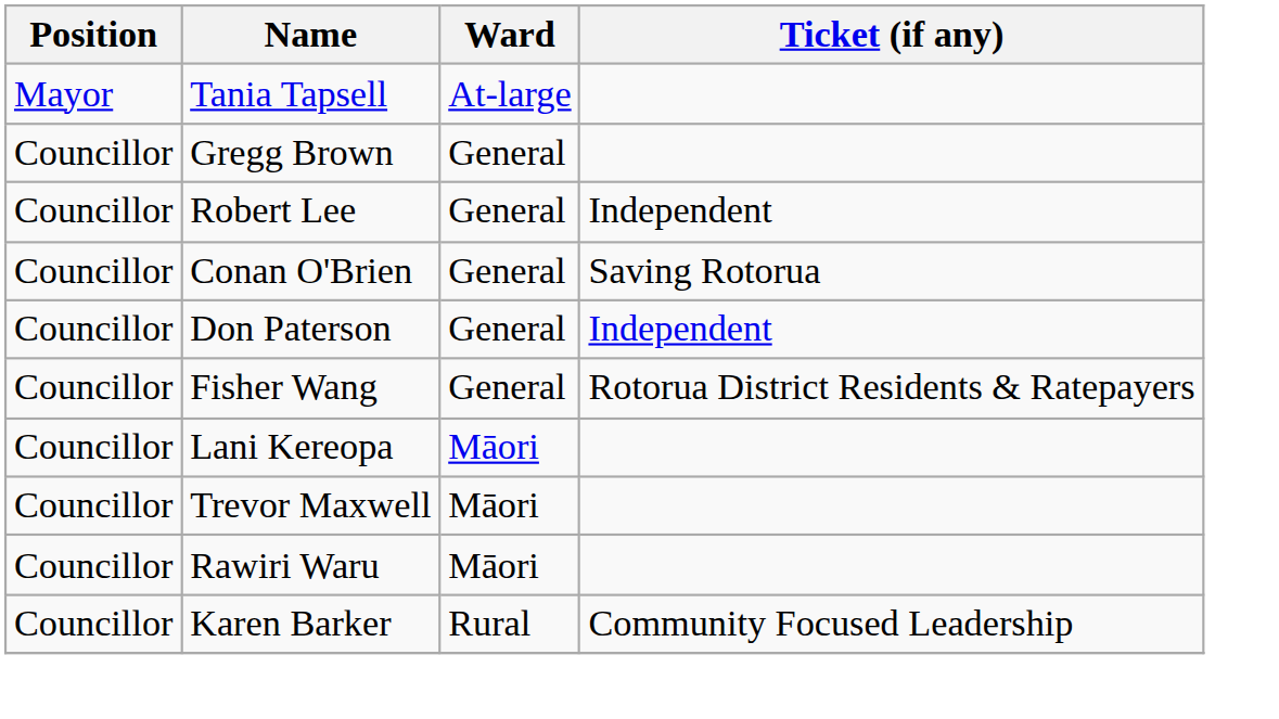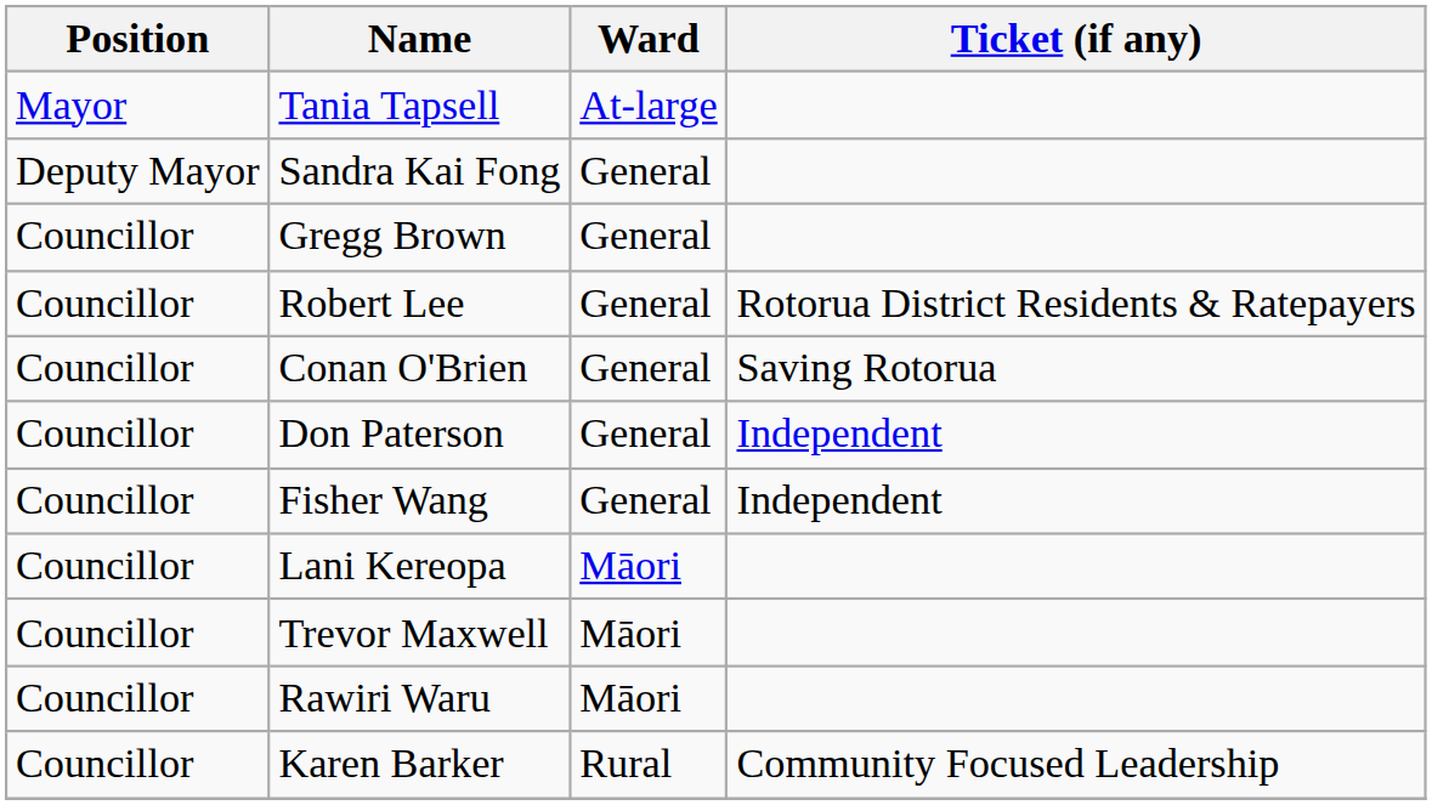 <table class="wikitable">
 <tr>
 <th>Position</th>
 <th>Name</th>
 <th>Ward</th>
 <th><a href='#'>Ticket</a> (if any)</th>
 </tr>
 <tr>
 <td><a href='#'>Mayor</a></td>
 <td><a href='#'>Tania Tapsell</a></td>
 <td><a href='#'>At-large</a></td>
 <td></td>
 </tr>
 <tr>
+<td>Deputy Mayor</td>
+<td>Sandra Kai Fong</td>
+<td>General</td>
+<td></td>
+</tr>
+<tr>
 <td>Councillor</td>
 <td>Gregg Brown</td>
 <td>General</td>
 <td></td>
 </tr>
 <tr>
 <td>Councillor</td>
 <td>Robert Lee</td>
 <td>General</td>
-<td>Independent</td>
+<td>Rotorua District Residents & Ratepayers</td>
 </tr>
 <tr>
 <td>Councillor</td>
 <td>Conan O'Brien</td>
 <td>General</td>
 <td>Saving Rotorua</td>
 </tr>
 <tr>
 <td>Councillor</td>
 <td>Don Paterson</td>
 <td>General</td>
 <td><a href='#'>Independent</a></td>
 </tr>
 <tr>
 <td>Councillor</td>
 <td>Fisher Wang</td>
 <td>General</td>
-<td>Rotorua District Residents & Ratepayers</td>
+<td>Independent</td>
 </tr>
 <tr>
 <td>Councillor</td>
 <td>Lani Kereopa</td>
 <td><a href='#'>Māori</a></td>
 <td></td>
 </tr>
 <tr>
 <td>Councillor</td>
 <td>Trevor Maxwell</td>
 <td>Māori</td>
 <td></td>
 </tr>
 <tr>
 <td>Councillor</td>
 <td>Rawiri Waru</td>
 <td>Māori</td>
 <td></td>
 </tr>
 <tr>
 <td>Councillor</td>
 <td>Karen Barker</td>
 <td>Rural</td>
 <td>Community Focused Leadership</td>
 </tr>
 <tr>
 </tr>
 </table>
